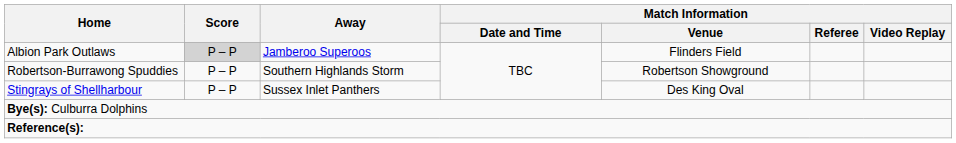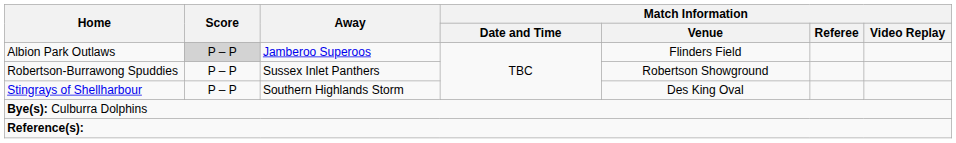 <table class="wikitable" width="100% text-align:center;">
 <tr>
 <th rowspan="2" width="19%">Home</th>
 <th rowspan="2" width="8%">Score</th>
 <th rowspan="2" width="19%">Away</th>
 <th colspan="4">Match Information</th>
 </tr>
 <tr bgcolor="#CCCCCC">
 <th width="17%">Date and Time</th>
 <th width="22%">Venue</th>
 <th>Referee</th>
 <th>Video Replay</th>
 </tr>
 <tr>
 <td> Albion Park Outlaws</td>
 <td style="background: lightgrey; text-align:center;">P – P</td>
 <td> <a href='#'>Jamberoo Superoos</a></td>
 <td rowspan="3" style="text-align:center;">TBC</td>
 <td style="text-align:center;">Flinders Field</td>
 <td style="text-align:center;"></td>
 <td style="text-align:center;"></td>
 </tr>
 <tr>
 <td> Robertson-Burrawong Spuddies</td>
 <td style="text-align:center;">P – P</td>
-<td> Southern Highlands Storm</td>
+<td> Sussex Inlet Panthers</td>
 <td style="text-align:center;">Robertson Showground</td>
 <td style="text-align:center;"></td>
 <td style="text-align:center;"></td>
 </tr>
 <tr>
 <td> <a href='#'>Stingrays of Shellharbour</a></td>
 <td style="text-align:center;">P – P</td>
-<td> Sussex Inlet Panthers</td>
+<td> Southern Highlands Storm</td>
 <td style="text-align:center;">Des King Oval</td>
 <td style="text-align:center;"></td>
 <td style="text-align:center;"></td>
 </tr>
 <tr>
 <td colspan="7"><strong>Bye(s):</strong>  Culburra Dolphins</td>
 </tr>
 <tr>
 <td colspan="7"><strong>Reference(s):</strong></td>
 </tr>
 </table>
